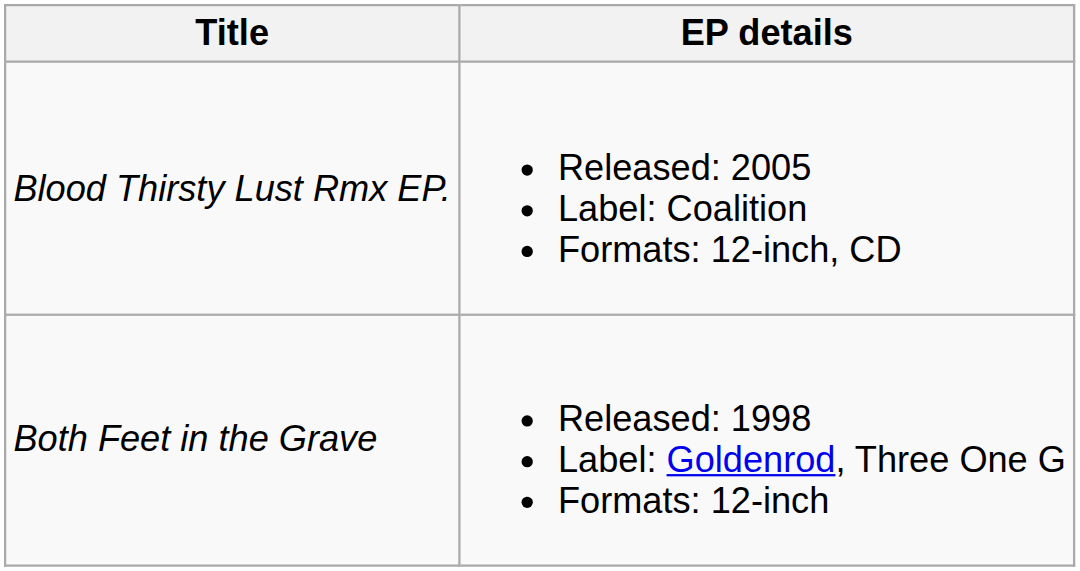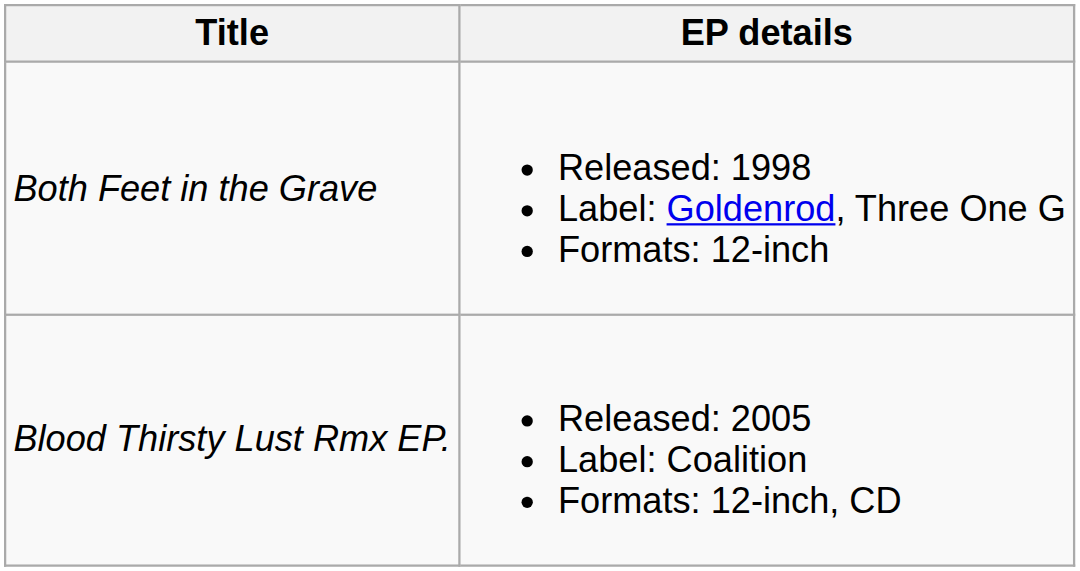 <table class="wikitable">
 <tr>
 <th>Title</th>
 <th>EP details</th>
 </tr>
 <tr>
+<td><em>Both Feet in the Grave</em></td>
+<td><br><ul><li>Released: 1998</li><li>Label: <a href='#'>Goldenrod</a>, Three One G</li><li>Formats: 12-inch</li></ul></td>
+</tr>
+<tr>
 <td><em>Blood Thirsty Lust Rmx EP.</em></td>
 <td><br><ul><li>Released: 2005</li><li>Label: Coalition</li><li>Formats: 12-inch, CD</li></ul></td>
 </tr>
-<tr>
-<td><em>Both Feet in the Grave</em></td>
-<td><br><ul><li>Released: 1998</li><li>Label: <a href='#'>Goldenrod</a>, Three One G</li><li>Formats: 12-inch</li></ul></td>
-</tr>
 </table>
